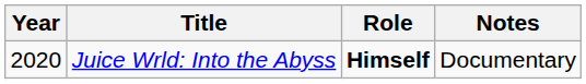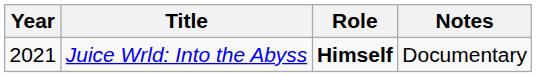 <table class="wikitable sortable">
 <tr>
 <th>Year</th>
 <th>Title</th>
 <th>Role</th>
 <th>Notes</th>
 </tr>
 <tr>
-<td>2020</td>
+<td>2021</td>
 <td><em><a href='#'>Juice Wrld: Into the Abyss</a></em></td>
 <td><strong>Himself</strong></td>
 <td>Documentary</td>
 </tr>
 </table>
